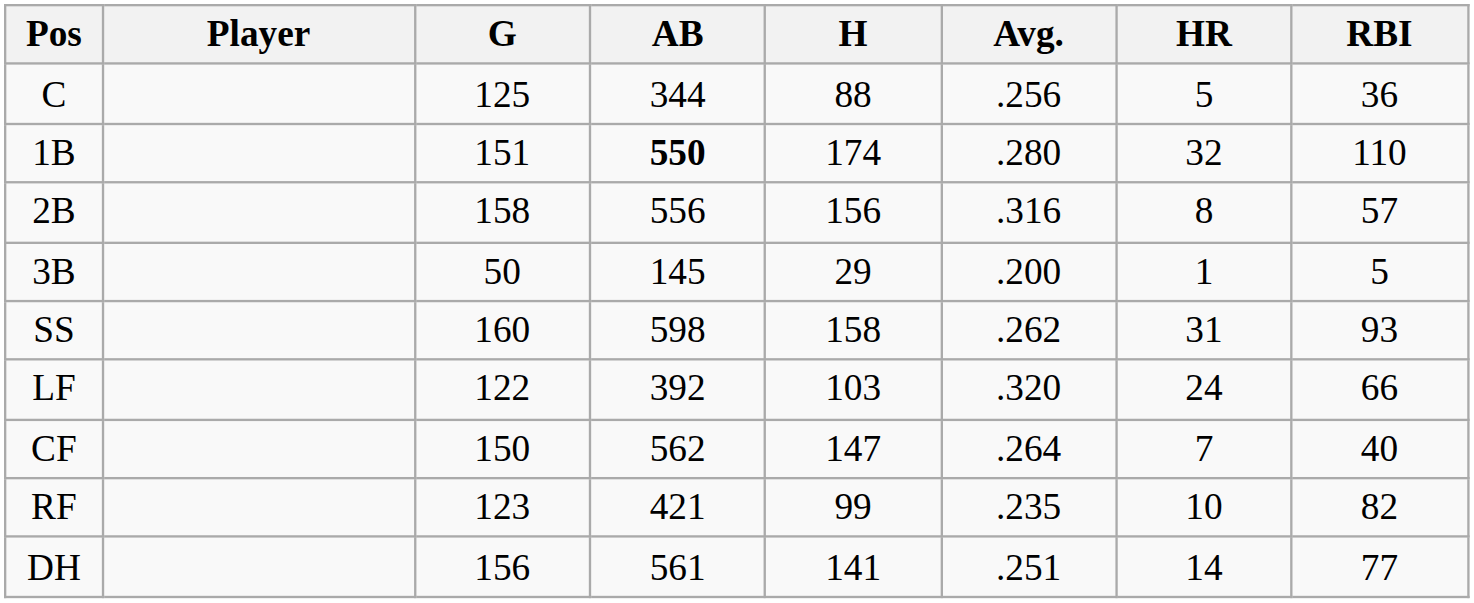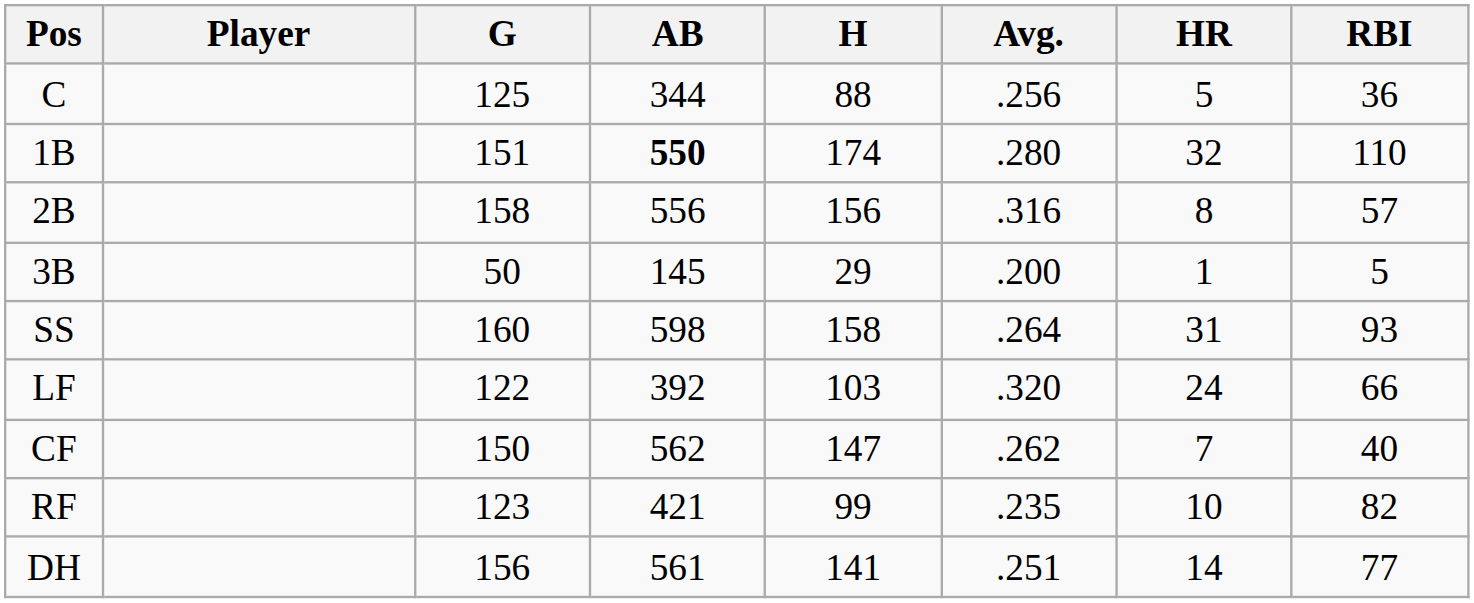 <table class="wikitable sortable">
 <tr>
 <th bgcolor="#DDDDFF" width="5%">Pos</th>
 <th bgcolor="#DDDDFF" width="16%">Player</th>
 <th bgcolor="#DDDDFF" width="9%">G</th>
 <th bgcolor="#DDDDFF" width="9%">AB</th>
 <th bgcolor="#DDDDFF" width="9%">H</th>
 <th bgcolor="#DDDDFF" width="9%">Avg.</th>
 <th bgcolor="#DDDDFF" width="9%">HR</th>
 <th bgcolor="#DDDDFF" width="9%">RBI</th>
 </tr>
 <tr align="center">
 <td>C</td>
 <td></td>
 <td>125</td>
 <td>344</td>
 <td>88</td>
 <td>.256</td>
 <td>5</td>
 <td>36</td>
 </tr>
 <tr align="center">
 <td>1B</td>
 <td></td>
 <td>151</td>
 <td><strong>550</strong></td>
 <td>174</td>
 <td>.280</td>
 <td>32</td>
 <td>110</td>
 </tr>
 <tr align="center">
 <td>2B</td>
 <td></td>
 <td>158</td>
 <td>556</td>
 <td>156</td>
 <td>.316</td>
 <td>8</td>
 <td>57</td>
 </tr>
 <tr align="center">
 <td>3B</td>
 <td></td>
 <td>50</td>
 <td>145</td>
 <td>29</td>
 <td>.200</td>
 <td>1</td>
 <td>5</td>
 </tr>
 <tr align="center">
 <td>SS</td>
 <td></td>
 <td>160</td>
 <td>598</td>
 <td>158</td>
-<td>.262</td>
+<td>.264</td>
 <td>31</td>
 <td>93</td>
 </tr>
 <tr align="center">
 <td>LF</td>
 <td></td>
 <td>122</td>
 <td>392</td>
 <td>103</td>
 <td>.320</td>
 <td>24</td>
 <td>66</td>
 </tr>
 <tr align="center">
 <td>CF</td>
 <td></td>
 <td>150</td>
 <td>562</td>
 <td>147</td>
-<td>.264</td>
+<td>.262</td>
 <td>7</td>
 <td>40</td>
 </tr>
 <tr align="center">
 <td>RF</td>
 <td></td>
 <td>123</td>
 <td>421</td>
 <td>99</td>
 <td>.235</td>
 <td>10</td>
 <td>82</td>
 </tr>
 <tr align="center">
 <td>DH</td>
 <td></td>
 <td>156</td>
 <td>561</td>
 <td>141</td>
 <td>.251</td>
 <td>14</td>
 <td>77</td>
 </tr>
 </table>
